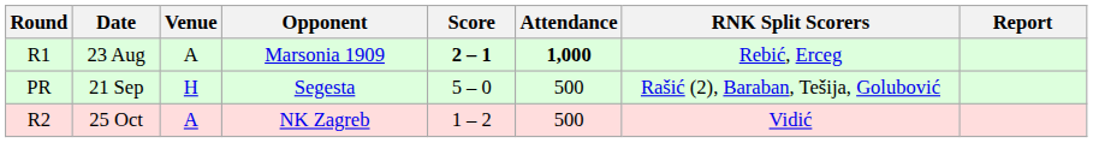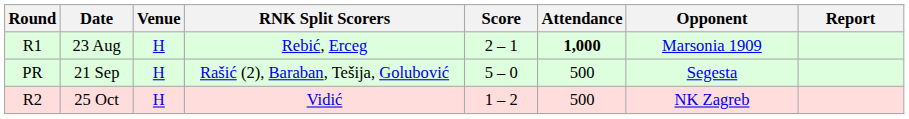 <table class="wikitable sortable" style="text-align: center; font-size:95%;">
 <tr>
 <th width="30">Round</th>
 <th width="60">Date</th>
 <th width="20">Venue</th>
-<th width="150">Opponent</th>
+<th width="250">RNK Split Scorers</th>
 <th width="60">Score</th>
 <th width="40">Attendance</th>
-<th width="250">RNK Split Scorers</th>
+<th width="150">Opponent</th>
 <th width="90" class="unsortable">Report</th>
 </tr>
 <tr bgcolor="#ddffdd">
 <td>R1</td>
 <td>23 Aug</td>
-<td>A</td>
+<td><a href='#'>H</a></td>
+<td><a href='#'>Rebić</a>, <a href='#'>Erceg</a></td>
+<td>2 – 1</td>
+<td><strong>1,000</strong></td>
 <td><a href='#'>Marsonia 1909</a></td>
-<td><strong>2 – 1</strong></td>
-<td><strong>1,000</strong></td>
-<td><a href='#'>Rebić</a>, <a href='#'>Erceg</a></td>
 <td></td>
 </tr>
 <tr bgcolor="#ddffdd">
 <td>PR</td>
 <td>21 Sep</td>
 <td><a href='#'>H</a></td>
-<td><a href='#'>Segesta</a></td>
+<td><a href='#'>Rašić</a> (2), <a href='#'>Baraban</a>, Tešija, <a href='#'>Golubović</a></td>
 <td>5 – 0</td>
 <td>500</td>
-<td><a href='#'>Rašić</a> (2), <a href='#'>Baraban</a>, Tešija, <a href='#'>Golubović</a></td>
+<td><a href='#'>Segesta</a></td>
 <td></td>
 </tr>
 <tr bgcolor="#ffdddd">
 <td>R2</td>
 <td>25 Oct</td>
-<td><a href='#'>A</a></td>
-<td><a href='#'>NK Zagreb</a></td>
+<td><a href='#'>H</a></td>
+<td><a href='#'>Vidić</a></td>
 <td>1 – 2</td>
 <td>500</td>
-<td><a href='#'>Vidić</a></td>
+<td><a href='#'>NK Zagreb</a></td>
 <td></td>
 </tr>
 </table>
